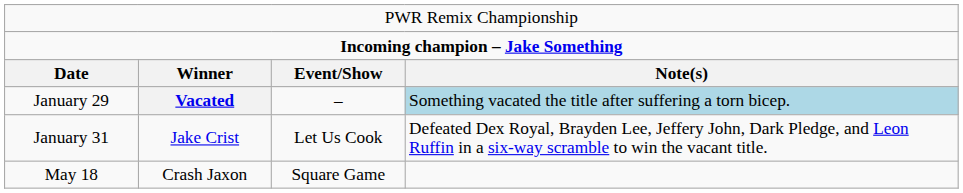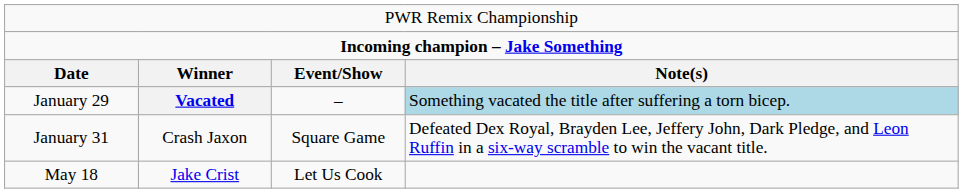 <table class="wikitable" style="text-align:center; width:100%;">
 <tr>
 <td colspan="4" style="text-align: center;">PWR Remix Championship</td>
 </tr>
 <tr>
 <td colspan="4" style="text-align: center;"><strong>Incoming champion – <a href='#'>Jake Something</a></strong></td>
 </tr>
 <tr>
 <th width=14%>Date</th>
 <th width=14%>Winner</th>
 <th width=14%>Event/Show</th>
 <th width=58%>Note(s)</th>
 </tr>
 <tr>
 <td>January 29</td>
 <th><a href='#'>Vacated</a></th>
 <td>–</td>
 <td align=left style="background: lightblue;">Something vacated the title after suffering a torn bicep.</td>
 </tr>
 <tr>
 <td>January 31</td>
-<td><a href='#'>Jake Crist</a></td>
-<td>Let Us Cook</td>
+<td>Crash Jaxon</td>
+<td>Square Game</td>
 <td align=left>Defeated Dex Royal, Brayden Lee, Jeffery John, Dark Pledge, and <a href='#'>Leon Ruffin</a> in a <a href='#'>six-way scramble</a> to win the vacant title.</td>
 </tr>
 <tr>
 <td>May 18</td>
-<td>Crash Jaxon</td>
-<td>Square Game</td>
+<td><a href='#'>Jake Crist</a></td>
+<td>Let Us Cook</td>
 <td></td>
 </tr>
 </table>
